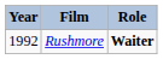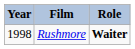 <table class="wikitable" style="font-size:95%;">
 <tr>
 <th style="background:#B0C4DE;">Year</th>
 <th style="background:#B0C4DE;">Film</th>
 <th style="background:#B0C4DE;">Role</th>
 </tr>
 <tr>
-<td>1992</td>
+<td>1998</td>
 <td><em><a href='#'>Rushmore</a></em></td>
 <td><strong>Waiter</strong></td>
 </tr>
 </table>
